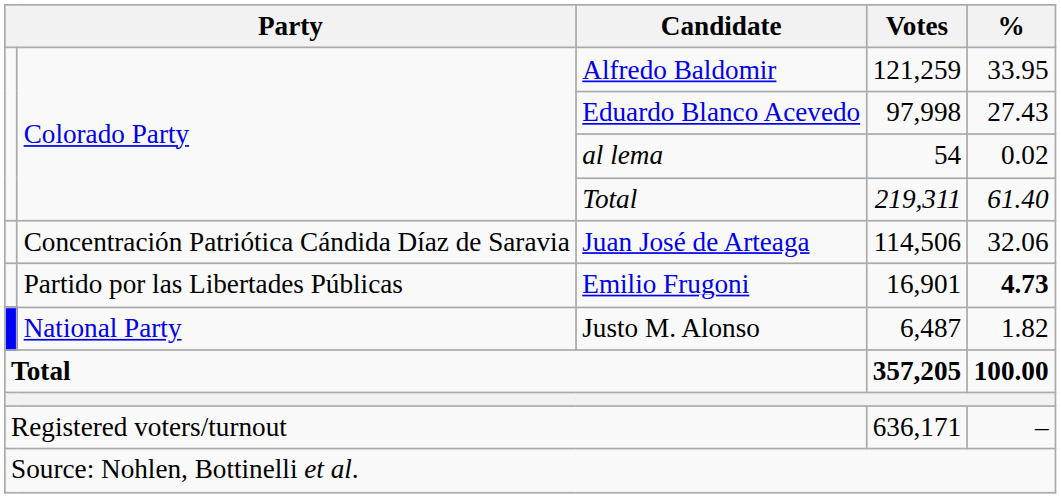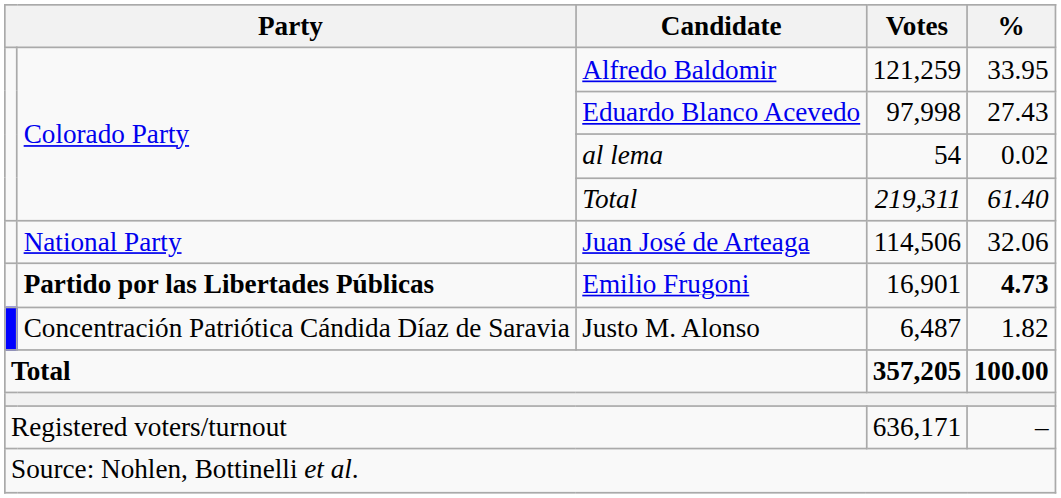 <table class="wikitable sortable" style=text-align:right>
 <tr>
 <th colspan=2>Party</th>
 <th>Candidate</th>
 <th>Votes</th>
 <th>%</th>
 </tr>
 <tr>
 <td rowspan=4 bgcolor=></td>
 <td rowspan=4 align=left><a href='#'>Colorado Party</a></td>
 <td align=left><a href='#'>Alfredo Baldomir</a></td>
 <td>121,259</td>
 <td>33.95</td>
 </tr>
 <tr>
 <td align=left><a href='#'>Eduardo Blanco Acevedo</a></td>
 <td>97,998</td>
 <td>27.43</td>
 </tr>
 <tr>
 <td align=left><em>al lema</em></td>
 <td>54</td>
 <td>0.02</td>
 </tr>
 <tr>
 <td align=left><em>Total</em></td>
 <td><em>219,311</em></td>
 <td><em>61.40</em></td>
 </tr>
 <tr>
 <td bgcolor=></td>
-<td align=left>Concentración Patriótica Cándida Díaz de Saravia</td>
+<td align=left><a href='#'>National Party</a></td>
 <td align=left><a href='#'>Juan José de Arteaga</a></td>
 <td>114,506</td>
 <td>32.06</td>
 </tr>
 <tr>
 <td></td>
-<td align=left>Partido por las Libertades Públicas</td>
+<td align=left><strong>Partido por las Libertades Públicas</strong></td>
 <td align=left><a href='#'>Emilio Frugoni</a></td>
 <td>16,901</td>
 <td><strong>4.73</strong></td>
 </tr>
 <tr>
 <td bgcolor=blue></td>
-<td align=left><a href='#'>National Party</a></td>
+<td align=left>Concentración Patriótica Cándida Díaz de Saravia</td>
 <td align=left>Justo M. Alonso</td>
 <td>6,487</td>
 <td>1.82</td>
 </tr>
 <tr class=sortbottom>
 <td align=left colspan=3><strong>Total</strong></td>
 <td><strong>357,205</strong></td>
 <td><strong>100.00</strong></td>
 </tr>
 <tr class=sortbottom>
 <th colspan=5></th>
 </tr>
 <tr class=sortbottom>
 <td align=left colspan=3>Registered voters/turnout</td>
 <td>636,171</td>
 <td>–</td>
 </tr>
 <tr class=sortbottom>
 <td align=left colspan=5>Source: Nohlen, Bottinelli <em>et al</em>.</td>
 </tr>
 </table>
